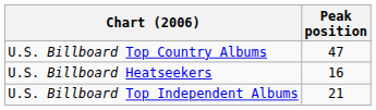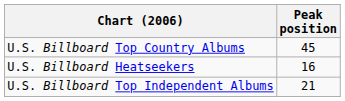 <table class="wikitable">
 <tr>
 <th>Chart (2006)</th>
 <th>Peak<br>position</th>
 </tr>
 <tr>
 <td>U.S. <em>Billboard</em> <a href='#'>Top Country Albums</a></td>
-<td align="center">47</td>
+<td align="center">45</td>
 </tr>
 <tr>
 <td>U.S. <em>Billboard</em> <a href='#'>Heatseekers</a></td>
 <td align="center">16</td>
 </tr>
 <tr>
 <td>U.S. <em>Billboard</em> <a href='#'>Top Independent Albums</a></td>
 <td align="center">21</td>
 </tr>
 </table>
